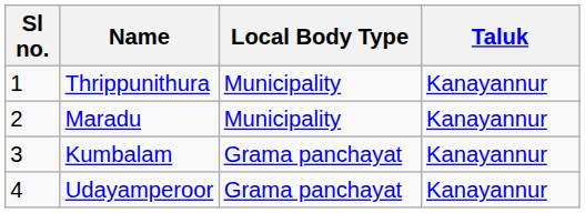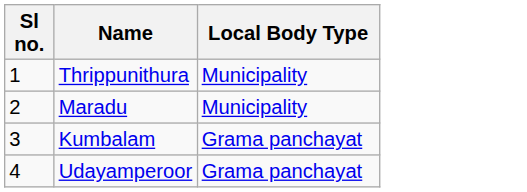 <table class="wikitable sortable" style="font-size: 95%;">
 <tr>
 <th width="30px">Sl no.</th>
 <th width="100px">Name</th>
 <th width="130px">Local Body Type</th>
-<th width="100px"><a href='#'>Taluk</a></th>
 </tr>
 <tr>
 <td>1</td>
 <td><a href='#'>Thrippunithura</a></td>
 <td><a href='#'>Municipality</a></td>
-<td><a href='#'>Kanayannur</a></td>
 </tr>
 <tr>
 <td>2</td>
 <td><a href='#'>Maradu</a></td>
 <td><a href='#'>Municipality</a></td>
-<td><a href='#'>Kanayannur</a></td>
 </tr>
 <tr>
 <td>3</td>
 <td><a href='#'>Kumbalam</a></td>
 <td><a href='#'>Grama panchayat</a></td>
-<td><a href='#'>Kanayannur</a></td>
 </tr>
 <tr>
 <td>4</td>
 <td><a href='#'>Udayamperoor</a></td>
 <td><a href='#'>Grama panchayat</a></td>
-<td><a href='#'>Kanayannur</a></td>
 </tr>
 </table>
